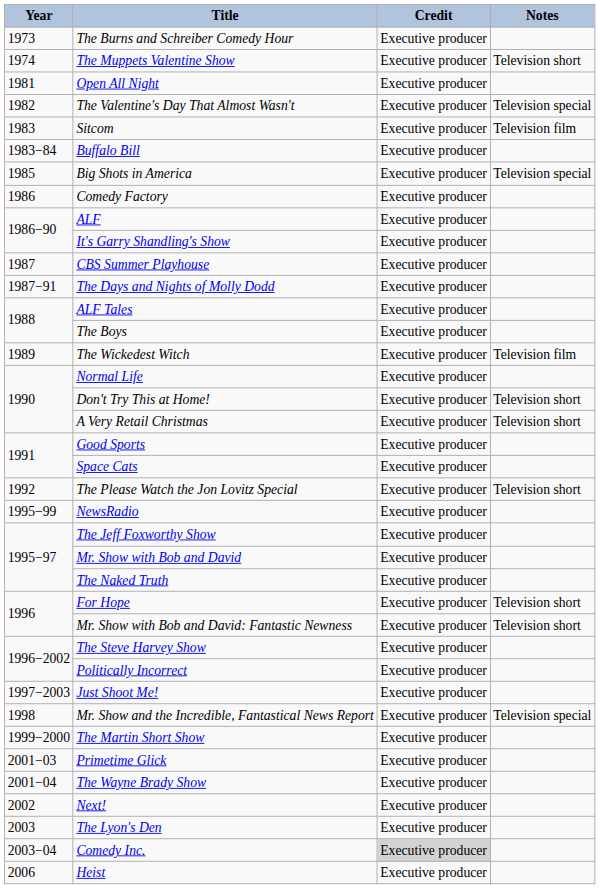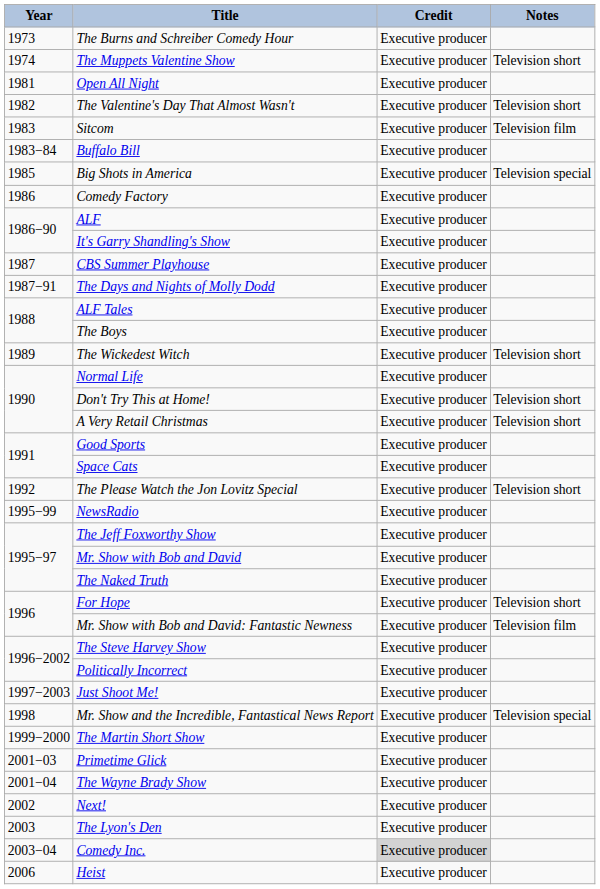 <table class="wikitable" style="font-size:95%;">
 <tr>
 <th style="background:#B0C4DE;">Year</th>
 <th style="background:#B0C4DE;">Title</th>
 <th style="background:#B0C4DE;">Credit</th>
 <th style="background:#B0C4DE;">Notes</th>
 </tr>
 <tr>
 <td>1973</td>
 <td><em>The Burns and Schreiber Comedy Hour</em></td>
 <td>Executive producer</td>
 <td></td>
 </tr>
 <tr>
 <td>1974</td>
 <td><em><a href='#'>The Muppets Valentine Show</a></em></td>
 <td>Executive producer</td>
 <td>Television short</td>
 </tr>
 <tr>
 <td>1981</td>
 <td><em><a href='#'>Open All Night</a></em></td>
 <td>Executive producer</td>
 <td></td>
 </tr>
 <tr>
 <td>1982</td>
 <td><em>The Valentine's Day That Almost Wasn't</em></td>
 <td>Executive producer</td>
-<td>Television special</td>
+<td>Television short</td>
 </tr>
 <tr>
 <td>1983</td>
 <td><em>Sitcom</em></td>
 <td>Executive producer</td>
 <td>Television film</td>
 </tr>
 <tr>
 <td>1983−84</td>
 <td><em><a href='#'>Buffalo Bill</a></em></td>
 <td>Executive producer</td>
 <td></td>
 </tr>
 <tr>
 <td>1985</td>
 <td><em>Big Shots in America</em></td>
 <td>Executive producer</td>
 <td>Television special</td>
 </tr>
 <tr>
 <td>1986</td>
 <td><em>Comedy Factory</em></td>
 <td>Executive producer</td>
 <td></td>
 </tr>
 <tr>
 <td rowspan=2>1986−90</td>
 <td><em><a href='#'>ALF</a></em></td>
 <td>Executive producer</td>
 <td></td>
 </tr>
 <tr>
 <td><em><a href='#'>It's Garry Shandling's Show</a></em></td>
 <td>Executive producer</td>
 <td></td>
 </tr>
 <tr>
 <td>1987</td>
 <td><em><a href='#'>CBS Summer Playhouse</a></em></td>
 <td>Executive producer</td>
 <td></td>
 </tr>
 <tr>
 <td>1987−91</td>
 <td><em><a href='#'>The Days and Nights of Molly Dodd</a></em></td>
 <td>Executive producer</td>
 <td></td>
 </tr>
 <tr>
 <td rowspan=2>1988</td>
 <td><em><a href='#'>ALF Tales</a></em></td>
 <td>Executive producer</td>
 <td></td>
 </tr>
 <tr>
 <td><em>The Boys</em></td>
 <td>Executive producer</td>
 <td></td>
 </tr>
 <tr>
 <td>1989</td>
 <td><em>The Wickedest Witch</em></td>
 <td>Executive producer</td>
-<td>Television film</td>
+<td>Television short</td>
 </tr>
 <tr>
 <td rowspan=3>1990</td>
 <td><em><a href='#'>Normal Life</a></em></td>
 <td>Executive producer</td>
 <td></td>
 </tr>
 <tr>
 <td><em>Don't Try This at Home!</em></td>
 <td>Executive producer</td>
 <td>Television short</td>
 </tr>
 <tr>
 <td><em>A Very Retail Christmas</em></td>
 <td>Executive producer</td>
 <td>Television short</td>
 </tr>
 <tr>
 <td rowspan=2>1991</td>
 <td><em><a href='#'>Good Sports</a></em></td>
 <td>Executive producer</td>
 <td></td>
 </tr>
 <tr>
 <td><em><a href='#'>Space Cats</a></em></td>
 <td>Executive producer</td>
 <td></td>
 </tr>
 <tr>
 <td>1992</td>
 <td><em>The Please Watch the Jon Lovitz Special</em></td>
 <td>Executive producer</td>
 <td>Television short</td>
 </tr>
 <tr>
 <td>1995−99</td>
 <td><em><a href='#'>NewsRadio</a></em></td>
 <td>Executive producer</td>
 <td></td>
 </tr>
 <tr>
 <td rowspan=3>1995−97</td>
 <td><em><a href='#'>The Jeff Foxworthy Show</a></em></td>
 <td>Executive producer</td>
 <td></td>
 </tr>
 <tr>
 <td><em><a href='#'>Mr. Show with Bob and David</a></em></td>
 <td>Executive producer</td>
 <td></td>
 </tr>
 <tr>
 <td><em><a href='#'>The Naked Truth</a></em></td>
 <td>Executive producer</td>
 <td></td>
 </tr>
 <tr>
 <td rowspan=2>1996</td>
 <td><em><a href='#'>For Hope</a></em></td>
 <td>Executive producer</td>
 <td>Television short</td>
 </tr>
 <tr>
 <td><em>Mr. Show with Bob and David: Fantastic Newness</em></td>
 <td>Executive producer</td>
-<td>Television short</td>
+<td>Television film</td>
 </tr>
 <tr>
 <td rowspan=2>1996−2002</td>
 <td><em><a href='#'>The Steve Harvey Show</a></em></td>
 <td>Executive producer</td>
 <td></td>
 </tr>
 <tr>
 <td><em><a href='#'>Politically Incorrect</a></em></td>
 <td>Executive producer</td>
 <td></td>
 </tr>
 <tr>
 <td>1997−2003</td>
 <td><em><a href='#'>Just Shoot Me!</a></em></td>
 <td>Executive producer</td>
 <td></td>
 </tr>
 <tr>
 <td>1998</td>
 <td><em>Mr. Show and the Incredible, Fantastical News Report</em></td>
 <td>Executive producer</td>
 <td>Television special</td>
 </tr>
 <tr>
 <td>1999−2000</td>
 <td><em><a href='#'>The Martin Short Show</a></em></td>
 <td>Executive producer</td>
 <td></td>
 </tr>
 <tr>
 <td>2001−03</td>
 <td><em><a href='#'>Primetime Glick</a></em></td>
 <td>Executive producer</td>
 <td></td>
 </tr>
 <tr>
 <td>2001−04</td>
 <td><em><a href='#'>The Wayne Brady Show</a></em></td>
 <td>Executive producer</td>
 <td></td>
 </tr>
 <tr>
 <td>2002</td>
 <td><em><a href='#'>Next!</a></em></td>
 <td>Executive producer</td>
 <td></td>
 </tr>
 <tr>
 <td>2003</td>
 <td><em><a href='#'>The Lyon's Den</a></em></td>
 <td>Executive producer</td>
 <td></td>
 </tr>
 <tr>
 <td>2003−04</td>
 <td><em><a href='#'>Comedy Inc.</a></em></td>
 <td style="background: lightgrey;">Executive producer</td>
 <td></td>
 </tr>
 <tr>
 <td>2006</td>
 <td><em><a href='#'>Heist</a></em></td>
 <td>Executive producer</td>
 <td></td>
 </tr>
 </table>
